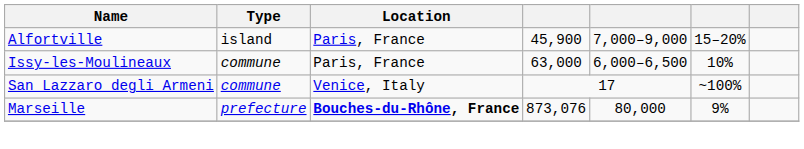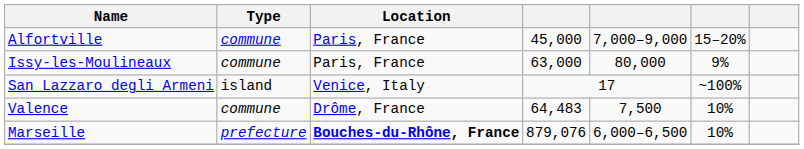 <table class="wikitable sortable">
 <tr>
 <th>Name</th>
 <th>Type</th>
 <th>Location</th>
 <th></th>
 <th></th>
 <th></th>
 <th class="unsortable" style="width:3em"></th>
 </tr>
 <tr>
 <td><a href='#'>Alfortville</a></td>
-<td>island</td>
+<td><em><a href='#'>commune</a></em></td>
 <td> <a href='#'>Paris</a>, France</td>
-<td align="center">45,900</td>
+<td align="center">45,000</td>
 <td align="center">7,000–9,000</td>
 <td align="center">15–20%</td>
 <td align="center"></td>
 </tr>
 <tr>
 <td><a href='#'>Issy-les-Moulineaux</a></td>
 <td><em>commune</em></td>
 <td> Paris, France</td>
 <td align="center">63,000</td>
-<td align="center">6,000–6,500</td>
-<td align="center">10%</td>
+<td align="center">80,000</td>
+<td align="center">9%</td>
 <td align="center"></td>
 </tr>
 <tr>
 <td><a href='#'>San Lazzaro degli Armeni</a></td>
-<td><em><a href='#'>commune</a></em></td>
+<td>island</td>
 <td> <a href='#'>Venice</a>, Italy</td>
 <td colspan="2" align="center">17</td>
 <td align="center">~100%</td>
 <td align="center"></td>
 </tr>
 <tr>
+<td><a href='#'>Valence</a></td>
+<td><em>commune</em></td>
+<td> <a href='#'>Drôme</a>, France</td>
+<td align="center">64,483</td>
+<td align="center">7,500</td>
+<td align="center">10%</td>
+<td></td>
+</tr>
+<tr>
 <td><a href='#'>Marseille</a></td>
 <td><em><a href='#'>prefecture</a></em></td>
 <td><strong> <a href='#'>Bouches-du-Rhône</a>, France</strong></td>
-<td align="center">873,076</td>
-<td align="center">80,000</td>
-<td align="center">9%</td>
+<td align="center">879,076</td>
+<td align="center">6,000–6,500</td>
+<td align="center">10%</td>
 <td></td>
 </tr>
 <tr>
 </tr>
 </table>
